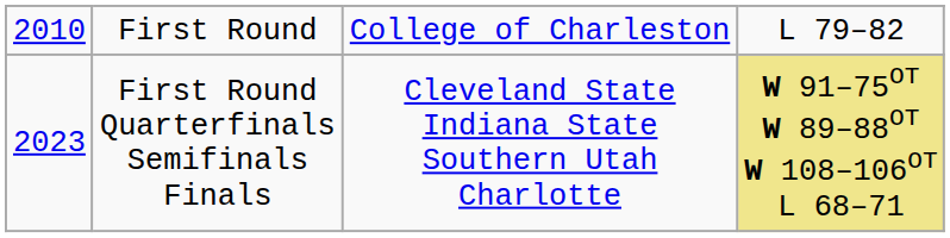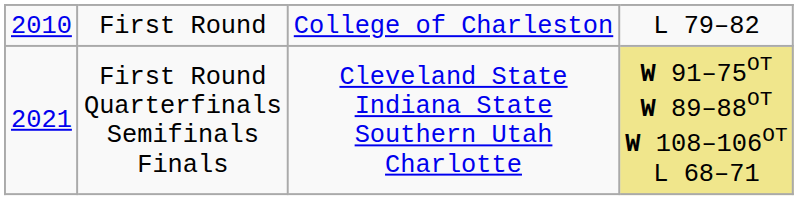 <table class="wikitable">
 <tr align="center">
 <td><a href='#'>2010</a></td>
 <td>First Round</td>
 <td><a href='#'>College of Charleston</a></td>
 <td>L 79–82</td>
 </tr>
 <tr align="center">
-<td><a href='#'>2023</a></td>
+<td><a href='#'>2021</a></td>
 <td>First Round<br>Quarterfinals<br>Semifinals<br>Finals</td>
 <td><a href='#'>Cleveland State</a><br><a href='#'>Indiana State</a><br><a href='#'>Southern Utah</a><br><a href='#'>Charlotte</a></td>
 <td style="background: khaki;"><strong>W</strong> 91–75<sup>OT</sup><br> <strong>W</strong> 89–88<sup>OT</sup><br><strong>W</strong> 108–106<sup>OT</sup><br> L 68–71</td>
 </tr>
 </table>
